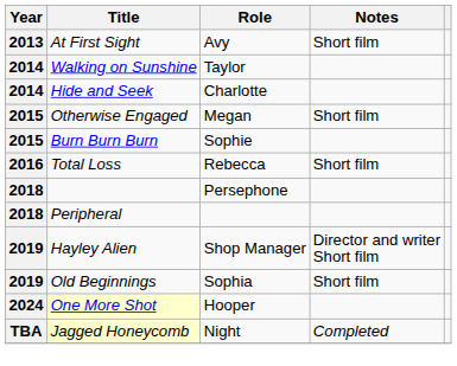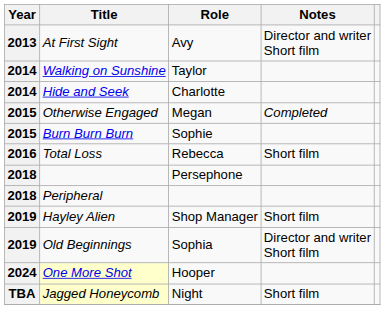 <table class="wikitable plainrowheaders sortable">
 <tr>
 <th scope="col">Year</th>
 <th scope="col">Title</th>
 <th scope="col">Role</th>
 <th scope="col" class="unsortable">Notes</th>
 <th scope="col" class="unsortable"></th>
 </tr>
 <tr>
 <th scope=row>2013</th>
 <td><em>At First Sight</em></td>
 <td>Avy</td>
-<td>Short film</td>
+<td>Director and writer<br>Short film</td>
 <td style="text-align:center;"></td>
 </tr>
 <tr>
 <th scope=row>2014</th>
 <td><em><a href='#'>Walking on Sunshine</a></em></td>
 <td>Taylor</td>
 <td></td>
 <td style="text-align:center;"></td>
 </tr>
 <tr>
 <th scope=row>2014</th>
 <td><em><a href='#'>Hide and Seek</a></em></td>
 <td>Charlotte</td>
 <td></td>
 <td style="text-align:center;"></td>
 </tr>
 <tr>
 <th scope=row>2015</th>
 <td><em>Otherwise Engaged</em></td>
 <td>Megan</td>
-<td>Short film</td>
+<td><em>Completed</em></td>
 <td style="text-align:center;"></td>
 </tr>
 <tr>
 <th scope=row>2015</th>
 <td><em><a href='#'>Burn Burn Burn</a></em></td>
 <td>Sophie</td>
 <td></td>
 <td style="text-align:center;"></td>
 </tr>
 <tr>
 <th scope=row>2016</th>
 <td><em>Total Loss</em></td>
 <td>Rebecca</td>
 <td>Short film</td>
 <td style="text-align:center;"></td>
 </tr>
 <tr>
 <th scope=row>2018</th>
 <td><em></em></td>
 <td>Persephone</td>
 <td></td>
 <td style="text-align:center;"></td>
 </tr>
 <tr>
 <th scope=row>2018</th>
 <td><em>Peripheral</em></td>
 <td></td>
 <td></td>
 <td style="text-align:center;"></td>
 </tr>
 <tr>
 <th scope=row>2019</th>
 <td><em>Hayley Alien</em></td>
 <td>Shop Manager</td>
-<td>Director and writer<br>Short film</td>
+<td>Short film</td>
 <td style="text-align:center;"></td>
 </tr>
 <tr>
 <th scope=row>2019</th>
 <td><em>Old Beginnings</em></td>
 <td>Sophia</td>
-<td>Short film</td>
+<td>Director and writer<br>Short film</td>
 <td style="text-align:center;"></td>
 </tr>
 <tr>
 <th scope=row>2024</th>
 <td style="background:#FFFFCC;"><em><a href='#'>One More Shot</a></em></td>
 <td>Hooper</td>
 <td></td>
 <td style="text-align:center;"></td>
 </tr>
 <tr>
 <th scope=row>TBA</th>
 <td style="background:#FFFFCC;"><em>Jagged Honeycomb</em></td>
 <td>Night</td>
-<td><em>Completed</em></td>
+<td>Short film</td>
 <td style="text-align:center;"></td>
 </tr>
 <tr>
 </tr>
 </table>
